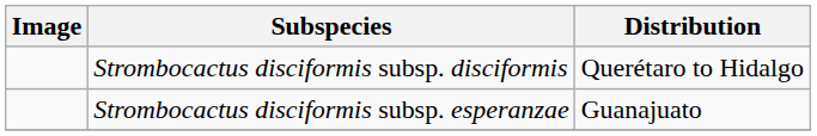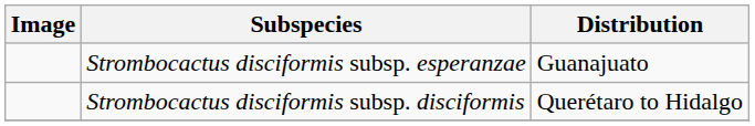 <table class="wikitable ">
 <tr>
 <th>Image</th>
 <th>Subspecies</th>
 <th>Distribution</th>
 </tr>
 <tr>
 <td></td>
+<td><em>Strombocactus disciformis</em> subsp. <em>esperanzae</em> </td>
+<td>Guanajuato</td>
+</tr>
+<tr>
+<td></td>
 <td><em>Strombocactus disciformis</em> subsp. <em>disciformis</em></td>
 <td>Querétaro to Hidalgo</td>
 </tr>
 <tr>
-<td></td>
-<td><em>Strombocactus disciformis</em> subsp. <em>esperanzae</em> </td>
-<td>Guanajuato</td>
-</tr>
-<tr>
 </tr>
 </table>
